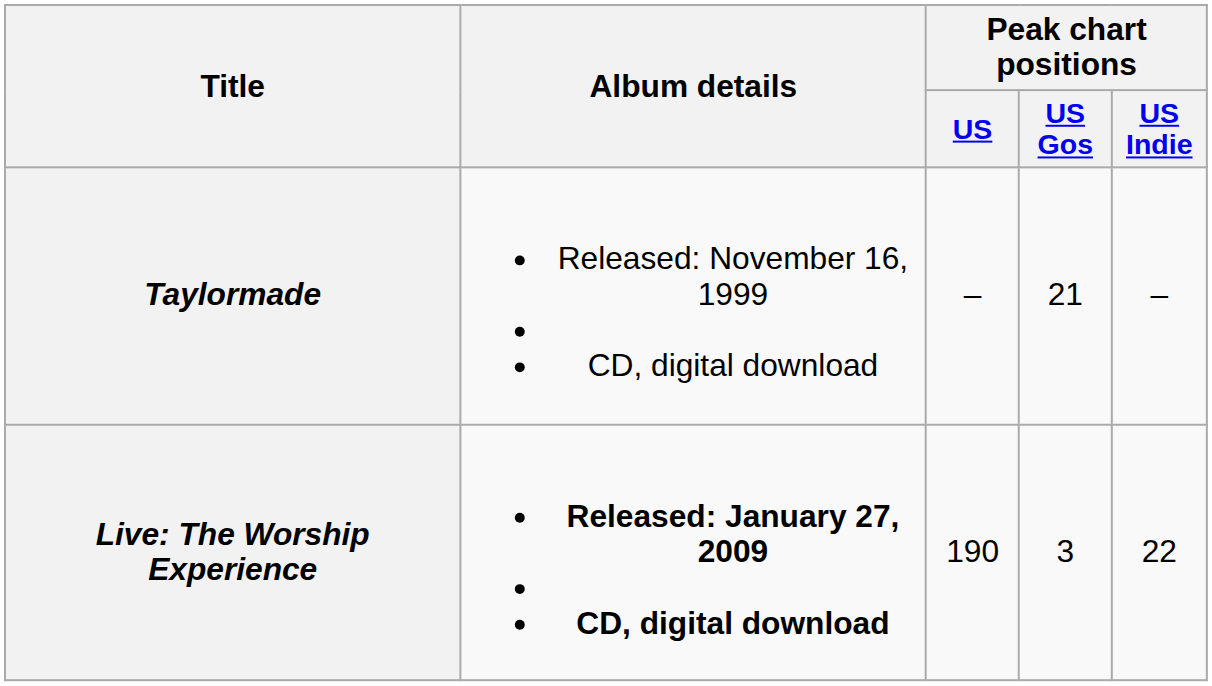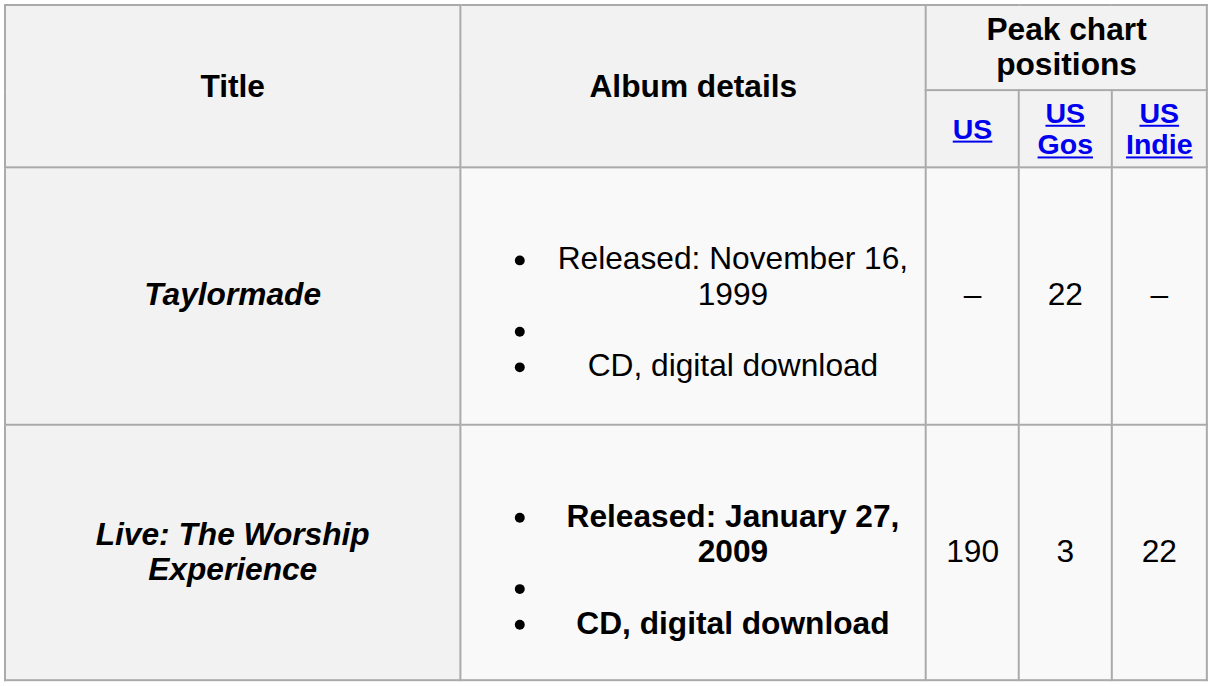 <table class="wikitable plainrowheaders" style="text-align:center;">
 <tr>
 <th scope="col" rowspan="2" style="width:16em;">Title</th>
 <th scope="col" rowspan="2" style="width:16em;">Album details</th>
 <th scope="col" colspan="3">Peak chart positions</th>
 </tr>
 <tr>
 <th style="width:3em; font-size:90%"><a href='#'>US</a></th>
 <th style="width:3em; font-size:90%"><a href='#'>US<br>Gos</a></th>
 <th style="width:3em; font-size:90%"><a href='#'>US<br>Indie</a></th>
 </tr>
 <tr>
 <th scope="row"><em>Taylormade</em></th>
 <td><br><ul><li>Released: November 16, 1999</li><li></li><li>CD, digital download</li></ul></td>
 <td>–</td>
-<td>21</td>
+<td>22</td>
 <td>–</td>
 </tr>
 <tr>
 <th scope="row"><em>Live: The Worship Experience</em></th>
 <td><strong><br><ul><li>Released: January 27, 2009</li><li></li><li>CD, digital download</li></ul></strong></td>
 <td>190</td>
 <td>3</td>
 <td>22</td>
 </tr>
 </table>
